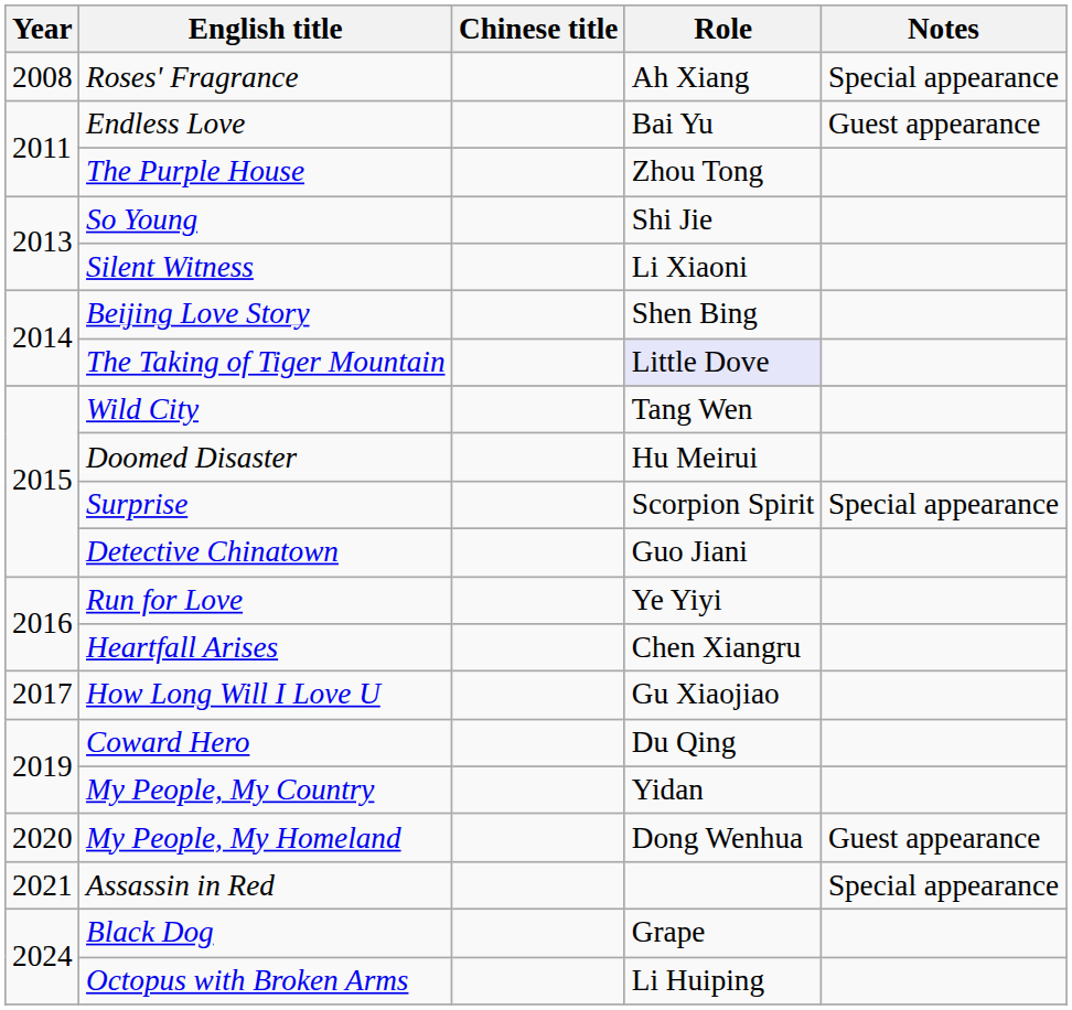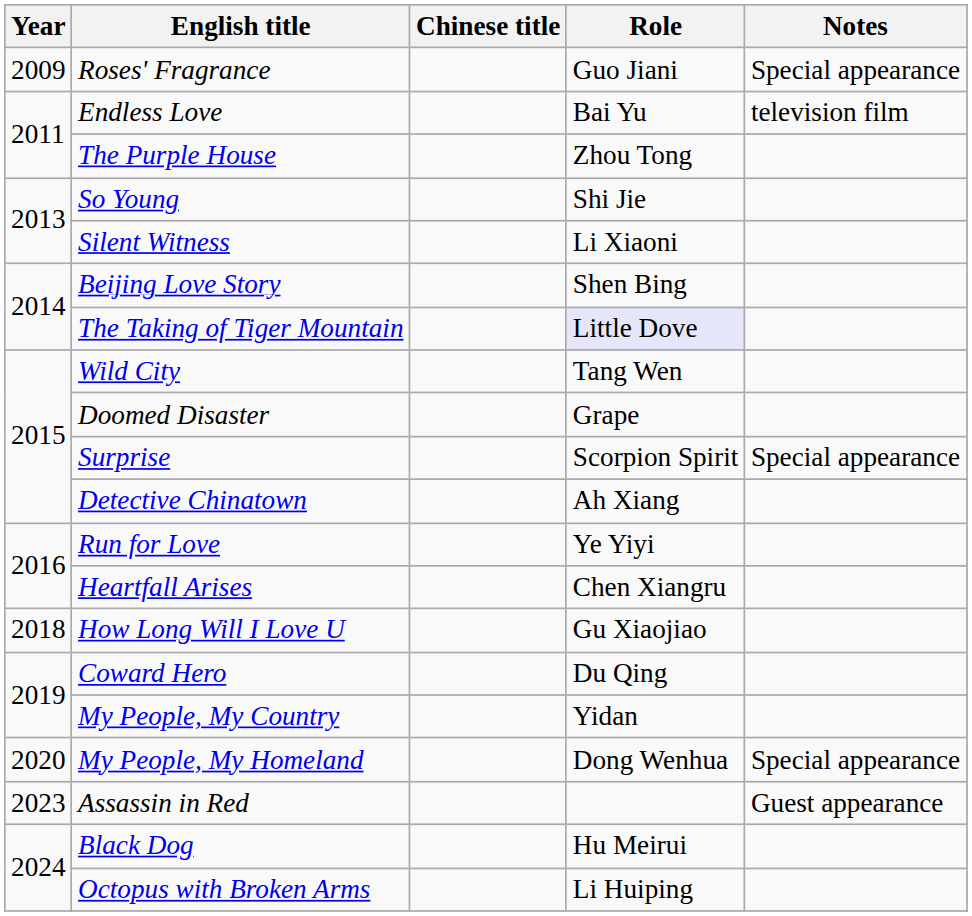 <table class="wikitable sortable">
 <tr>
 <th>Year</th>
 <th>English title</th>
 <th>Chinese title</th>
 <th>Role</th>
 <th>Notes</th>
 </tr>
 <tr>
-<td>2008</td>
+<td>2009</td>
 <td><em>Roses' Fragrance</em></td>
 <td></td>
-<td>Ah Xiang</td>
+<td>Guo Jiani</td>
 <td>Special appearance</td>
 </tr>
 <tr>
 <td rowspan=2>2011</td>
 <td><em>Endless Love</em></td>
 <td></td>
 <td>Bai Yu</td>
-<td>Guest appearance</td>
+<td>television film</td>
 </tr>
 <tr>
 <td><em><a href='#'>The Purple House</a></em></td>
 <td></td>
 <td>Zhou Tong</td>
 <td></td>
 </tr>
 <tr>
 <td rowspan=2>2013</td>
 <td><em><a href='#'>So Young</a></em></td>
 <td></td>
 <td>Shi Jie</td>
 <td></td>
 </tr>
 <tr>
 <td><em><a href='#'>Silent Witness</a></em></td>
 <td></td>
 <td>Li Xiaoni</td>
 <td></td>
 </tr>
 <tr>
 <td rowspan=2>2014</td>
 <td><em><a href='#'>Beijing Love Story</a></em></td>
 <td></td>
 <td>Shen Bing</td>
 <td></td>
 </tr>
 <tr>
 <td><em><a href='#'>The Taking of Tiger Mountain</a></em></td>
 <td></td>
 <td style="background: lavender;">Little Dove</td>
 <td></td>
 </tr>
 <tr>
 <td rowspan=4>2015</td>
 <td><em><a href='#'>Wild City</a></em></td>
 <td></td>
 <td>Tang Wen</td>
 <td></td>
 </tr>
 <tr>
 <td><em>Doomed Disaster</em></td>
 <td></td>
-<td>Hu Meirui</td>
+<td>Grape</td>
 <td></td>
 </tr>
 <tr>
 <td><em><a href='#'>Surprise</a></em></td>
 <td></td>
 <td>Scorpion Spirit</td>
 <td>Special appearance</td>
 </tr>
 <tr>
 <td><em><a href='#'>Detective Chinatown</a></em></td>
 <td></td>
-<td>Guo Jiani</td>
+<td>Ah Xiang</td>
 <td></td>
 </tr>
 <tr>
 <td rowspan=2>2016</td>
 <td><em><a href='#'>Run for Love</a></em></td>
 <td></td>
 <td>Ye Yiyi</td>
 <td></td>
 </tr>
 <tr>
 <td><em><a href='#'>Heartfall Arises</a></em></td>
 <td></td>
 <td>Chen Xiangru</td>
 <td></td>
 </tr>
 <tr>
-<td>2017</td>
+<td>2018</td>
 <td><em><a href='#'>How Long Will I Love U</a></em></td>
 <td></td>
 <td>Gu Xiaojiao</td>
 <td></td>
 </tr>
 <tr>
 <td rowspan=2>2019</td>
 <td><em><a href='#'>Coward Hero</a></em></td>
 <td></td>
 <td>Du Qing</td>
 <td></td>
 </tr>
 <tr>
 <td><em><a href='#'>My People, My Country</a></em></td>
 <td></td>
 <td>Yidan</td>
 <td></td>
 </tr>
 <tr>
 <td>2020</td>
 <td><em><a href='#'>My People, My Homeland</a></em></td>
 <td></td>
 <td>Dong Wenhua</td>
-<td>Guest appearance</td>
+<td>Special appearance</td>
 </tr>
 <tr>
-<td>2021</td>
+<td>2023</td>
 <td><em>Assassin in Red</em></td>
 <td></td>
 <td></td>
-<td>Special appearance</td>
+<td>Guest appearance</td>
 </tr>
 <tr>
 <td rowspan="2">2024</td>
 <td><em><a href='#'>Black Dog</a></em></td>
 <td></td>
-<td>Grape</td>
+<td>Hu Meirui</td>
 <td></td>
 </tr>
 <tr>
 <td><em><a href='#'>Octopus with Broken Arms</a></em></td>
 <td></td>
 <td>Li Huiping</td>
 <td></td>
 </tr>
 </table>
